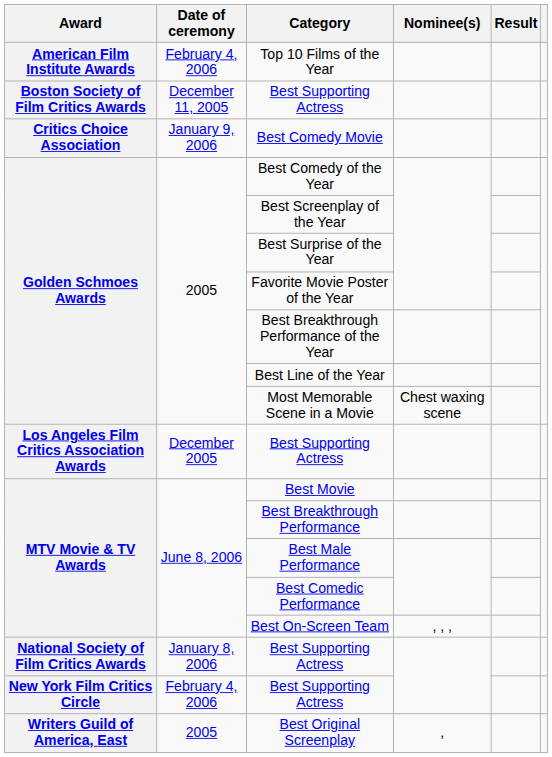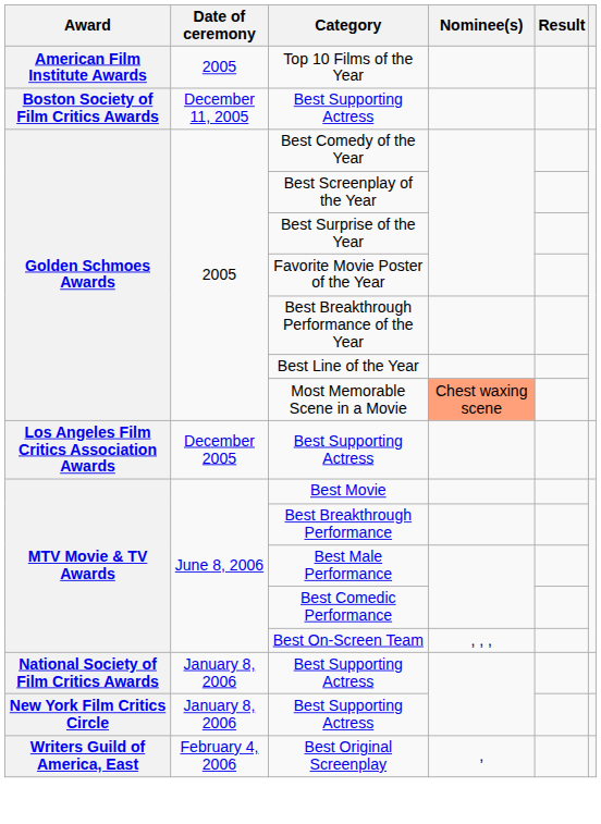 <table class="wikitable sortable plainrowheaders" style="text-align:center; width:99%;">
 <tr>
 <th scope="col">Award</th>
 <th scope="col">Date of ceremony</th>
 <th scope="col">Category</th>
 <th scope="col">Nominee(s)</th>
 <th scope="col">Result</th>
 <th scope="col" class="unsortable"></th>
 </tr>
 <tr>
 <th scope="row"><a href='#'>American Film Institute Awards</a></th>
-<td><a href='#'>February 4, 2006</a></td>
+<td><a href='#'>2005</a></td>
 <td>Top 10 Films of the Year</td>
 <td></td>
 <td></td>
 <td style="text-align:center;"></td>
 </tr>
 <tr>
 <th scope="row"><a href='#'>Boston Society of Film Critics Awards</a></th>
 <td><a href='#'>December 11, 2005</a></td>
 <td><a href='#'>Best Supporting Actress</a></td>
-<td></td>
-<td></td>
-<td style="text-align:center;"></td>
-</tr>
-<tr>
-<th scope="row"><a href='#'>Critics Choice Association</a></th>
-<td><a href='#'>January 9, 2006</a></td>
-<td><a href='#'>Best Comedy Movie</a></td>
 <td></td>
 <td></td>
 <td style="text-align:center;"></td>
 </tr>
 <tr>
 <th scope="row" rowspan="7"><a href='#'>Golden Schmoes Awards</a></th>
 <td rowspan="7">2005</td>
 <td>Best Comedy of the Year</td>
 <td rowspan="4"></td>
 <td></td>
 <td style="text-align:center;" rowspan="7"></td>
 </tr>
 <tr>
 <td>Best Screenplay of the Year</td>
 <td></td>
 </tr>
 <tr>
 <td>Best Surprise of the Year</td>
 <td></td>
 </tr>
 <tr>
 <td>Favorite Movie Poster of the Year</td>
 <td></td>
 </tr>
 <tr>
 <td>Best Breakthrough Performance of the Year</td>
 <td></td>
 <td></td>
 </tr>
 <tr>
 <td>Best Line of the Year</td>
 <td></td>
 <td></td>
 </tr>
 <tr>
 <td>Most Memorable Scene in a Movie</td>
-<td>Chest waxing scene</td>
+<td style="background: lightsalmon;">Chest waxing scene</td>
 <td></td>
 </tr>
 <tr>
 <th scope="row"><a href='#'>Los Angeles Film Critics Association Awards</a></th>
 <td><a href='#'>December 2005</a></td>
 <td><a href='#'>Best Supporting Actress</a></td>
 <td></td>
 <td></td>
 <td style="text-align:center;"></td>
 </tr>
 <tr>
 <th scope="row" rowspan="5"><a href='#'>MTV Movie & TV Awards</a></th>
 <td rowspan="5"><a href='#'>June 8, 2006</a></td>
 <td><a href='#'>Best Movie</a></td>
 <td></td>
 <td></td>
 <td style="text-align:center;" rowspan="5"></td>
 </tr>
 <tr>
 <td><a href='#'>Best Breakthrough Performance</a></td>
 <td></td>
 <td></td>
 </tr>
 <tr>
 <td><a href='#'>Best Male Performance</a></td>
 <td rowspan="2"></td>
 <td></td>
 </tr>
 <tr>
 <td><a href='#'>Best Comedic Performance</a></td>
 <td></td>
 </tr>
 <tr>
 <td><a href='#'>Best On-Screen Team</a></td>
 <td>, , , </td>
 <td></td>
 </tr>
 <tr>
 <th scope="row"><a href='#'>National Society of Film Critics Awards</a></th>
 <td><a href='#'>January 8, 2006</a></td>
 <td><a href='#'>Best Supporting Actress</a></td>
 <td rowspan="2"></td>
 <td></td>
 <td style="text-align:center;"></td>
 </tr>
 <tr>
 <th scope="row"><a href='#'>New York Film Critics Circle</a></th>
-<td><a href='#'>February 4, 2006</a></td>
+<td><a href='#'>January 8, 2006</a></td>
 <td><a href='#'>Best Supporting Actress</a></td>
 <td></td>
 <td style="text-align:center;"></td>
 </tr>
 <tr>
 <th scope="row"><a href='#'>Writers Guild of America, East</a></th>
-<td><a href='#'>2005</a></td>
+<td><a href='#'>February 4, 2006</a></td>
 <td><a href='#'>Best Original Screenplay</a></td>
 <td>, </td>
 <td></td>
 <td style="text-align:center;"></td>
 </tr>
 </table>
